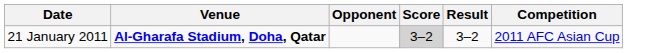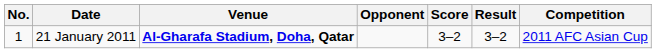 <table class="wikitable sortable">
 <tr>
+<th scope="col">No.</th>
 <th scope="col">Date</th>
 <th scope="col">Venue</th>
 <th scope="col">Opponent</th>
 <th scope="col">Score</th>
 <th scope="col">Result</th>
 <th scope="col">Competition</th>
 </tr>
 <tr>
+<td align="center">1</td>
 <td>21 January 2011</td>
 <td><strong><a href='#'>Al-Gharafa Stadium</a>, <a href='#'>Doha</a>, Qatar</strong></td>
 <td></td>
-<td align="center" style="background: lightgrey;">3–2</td>
+<td align="center">3–2</td>
 <td align="center">3–2</td>
 <td><a href='#'>2011 AFC Asian Cup</a></td>
 </tr>
 </table>
